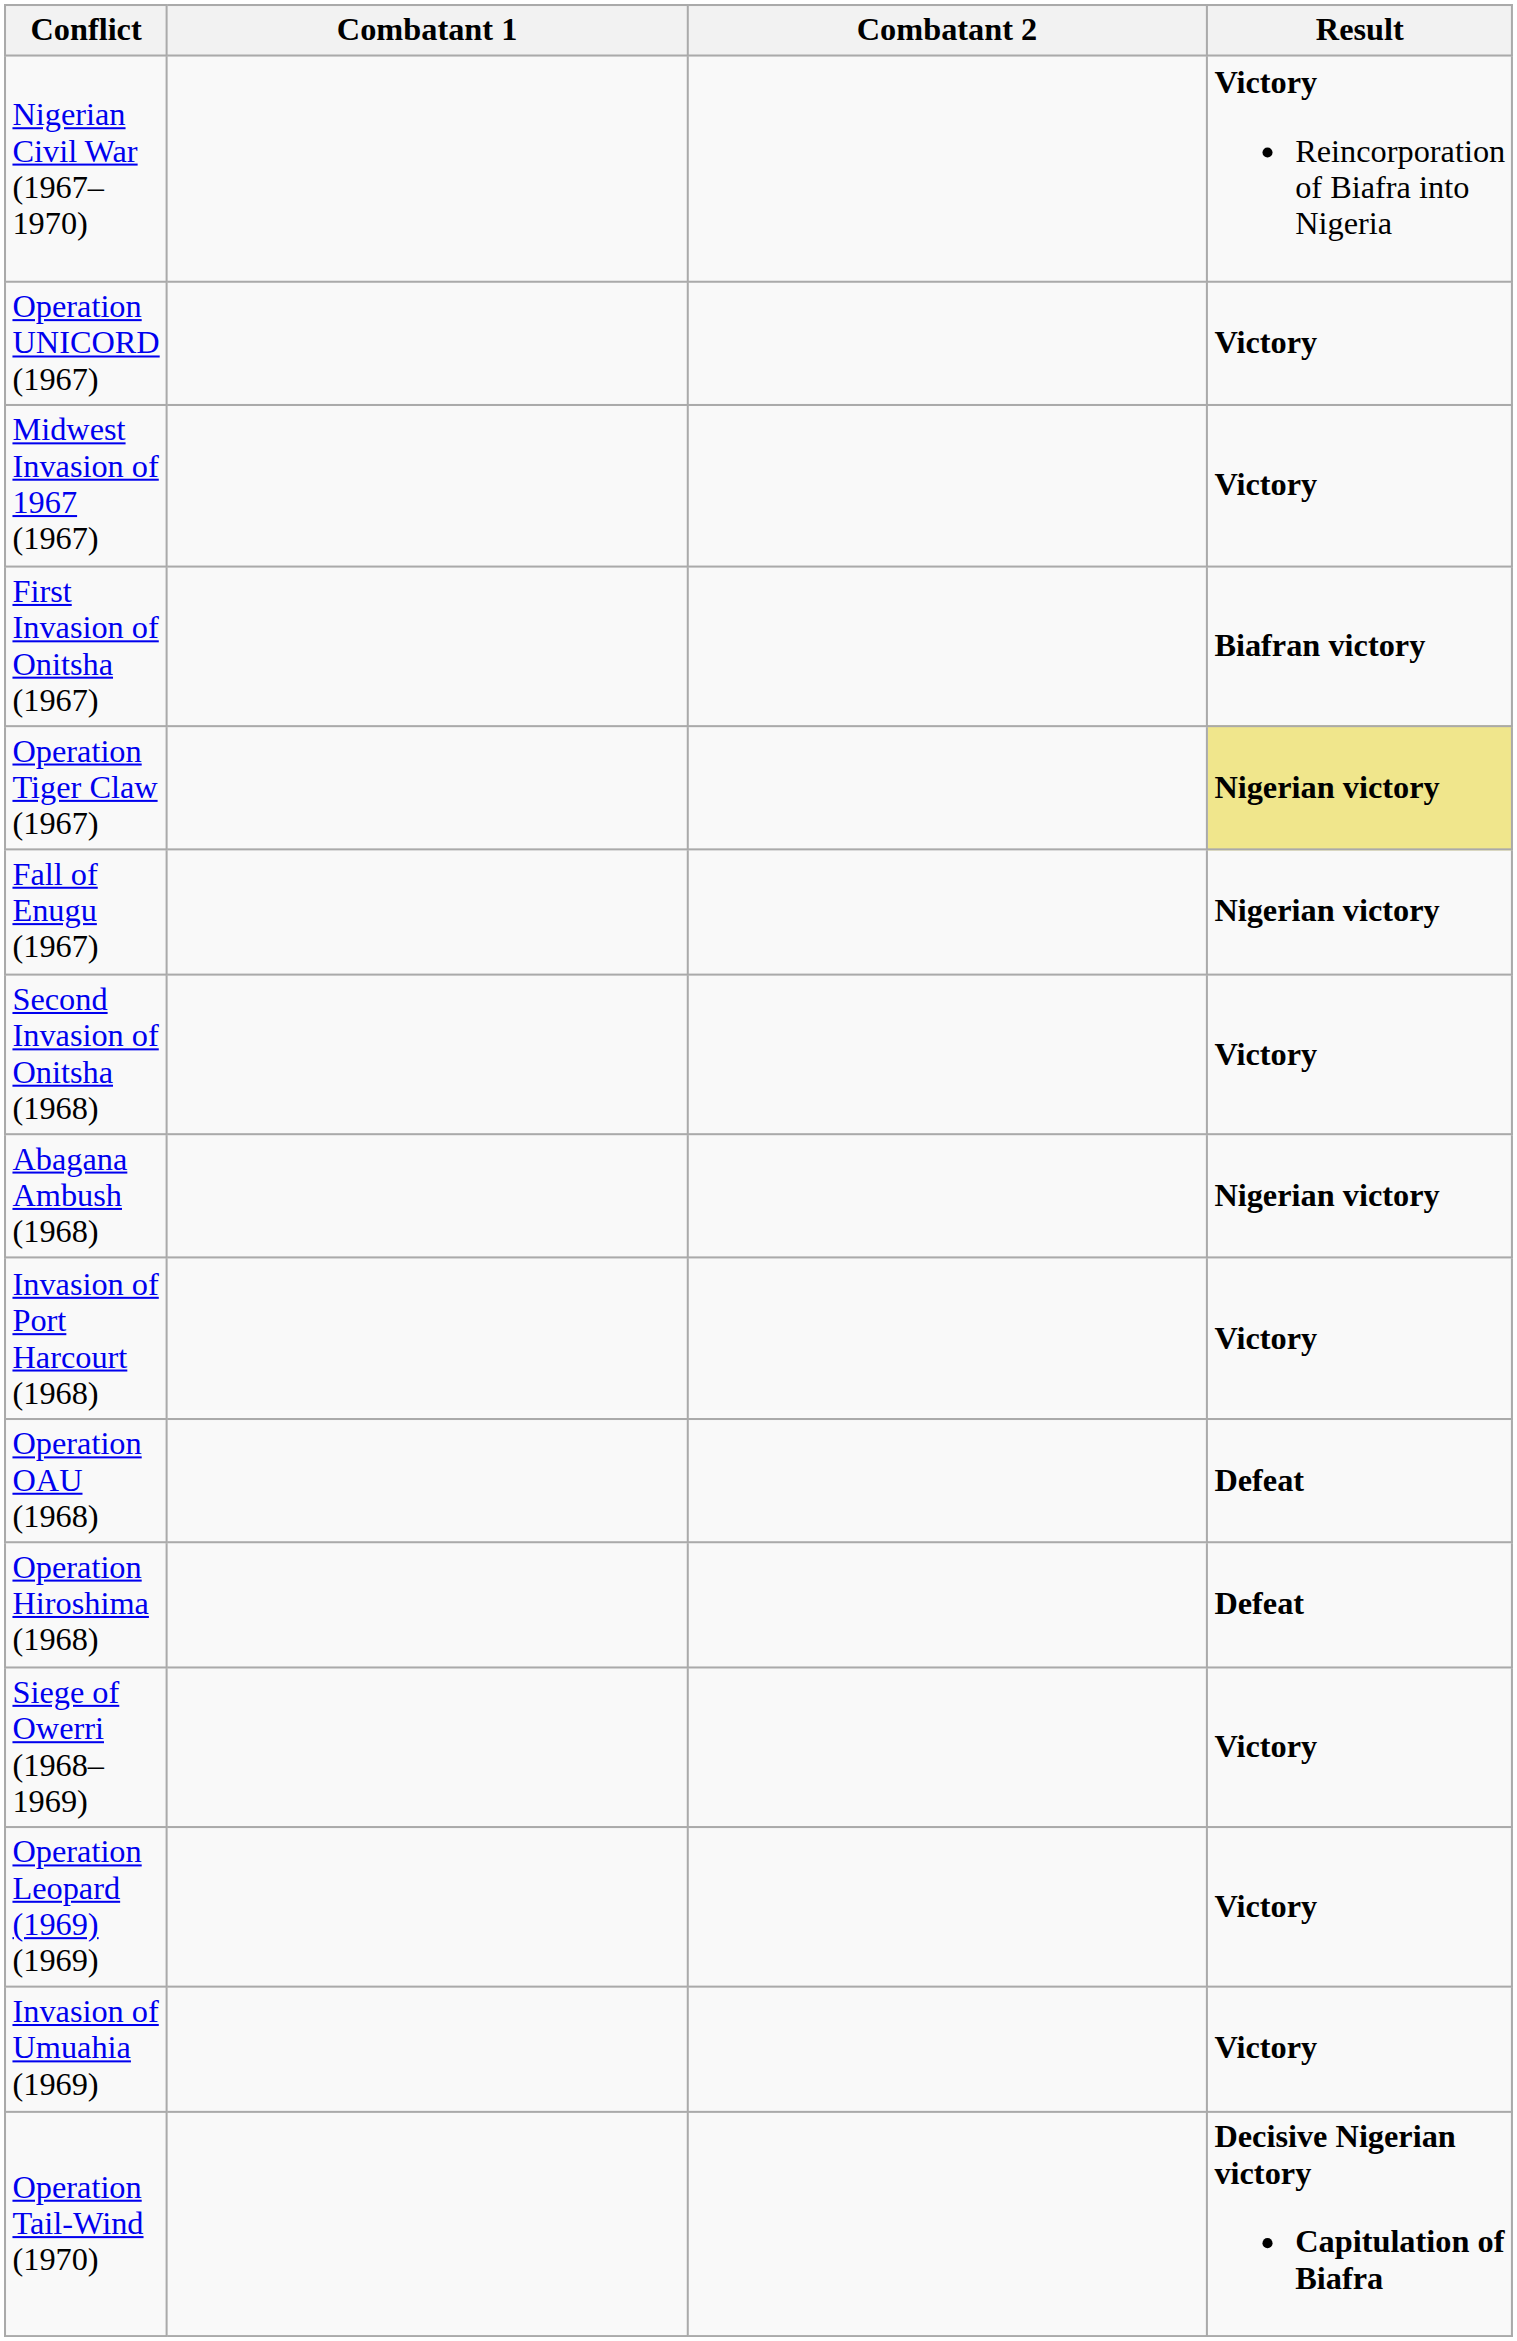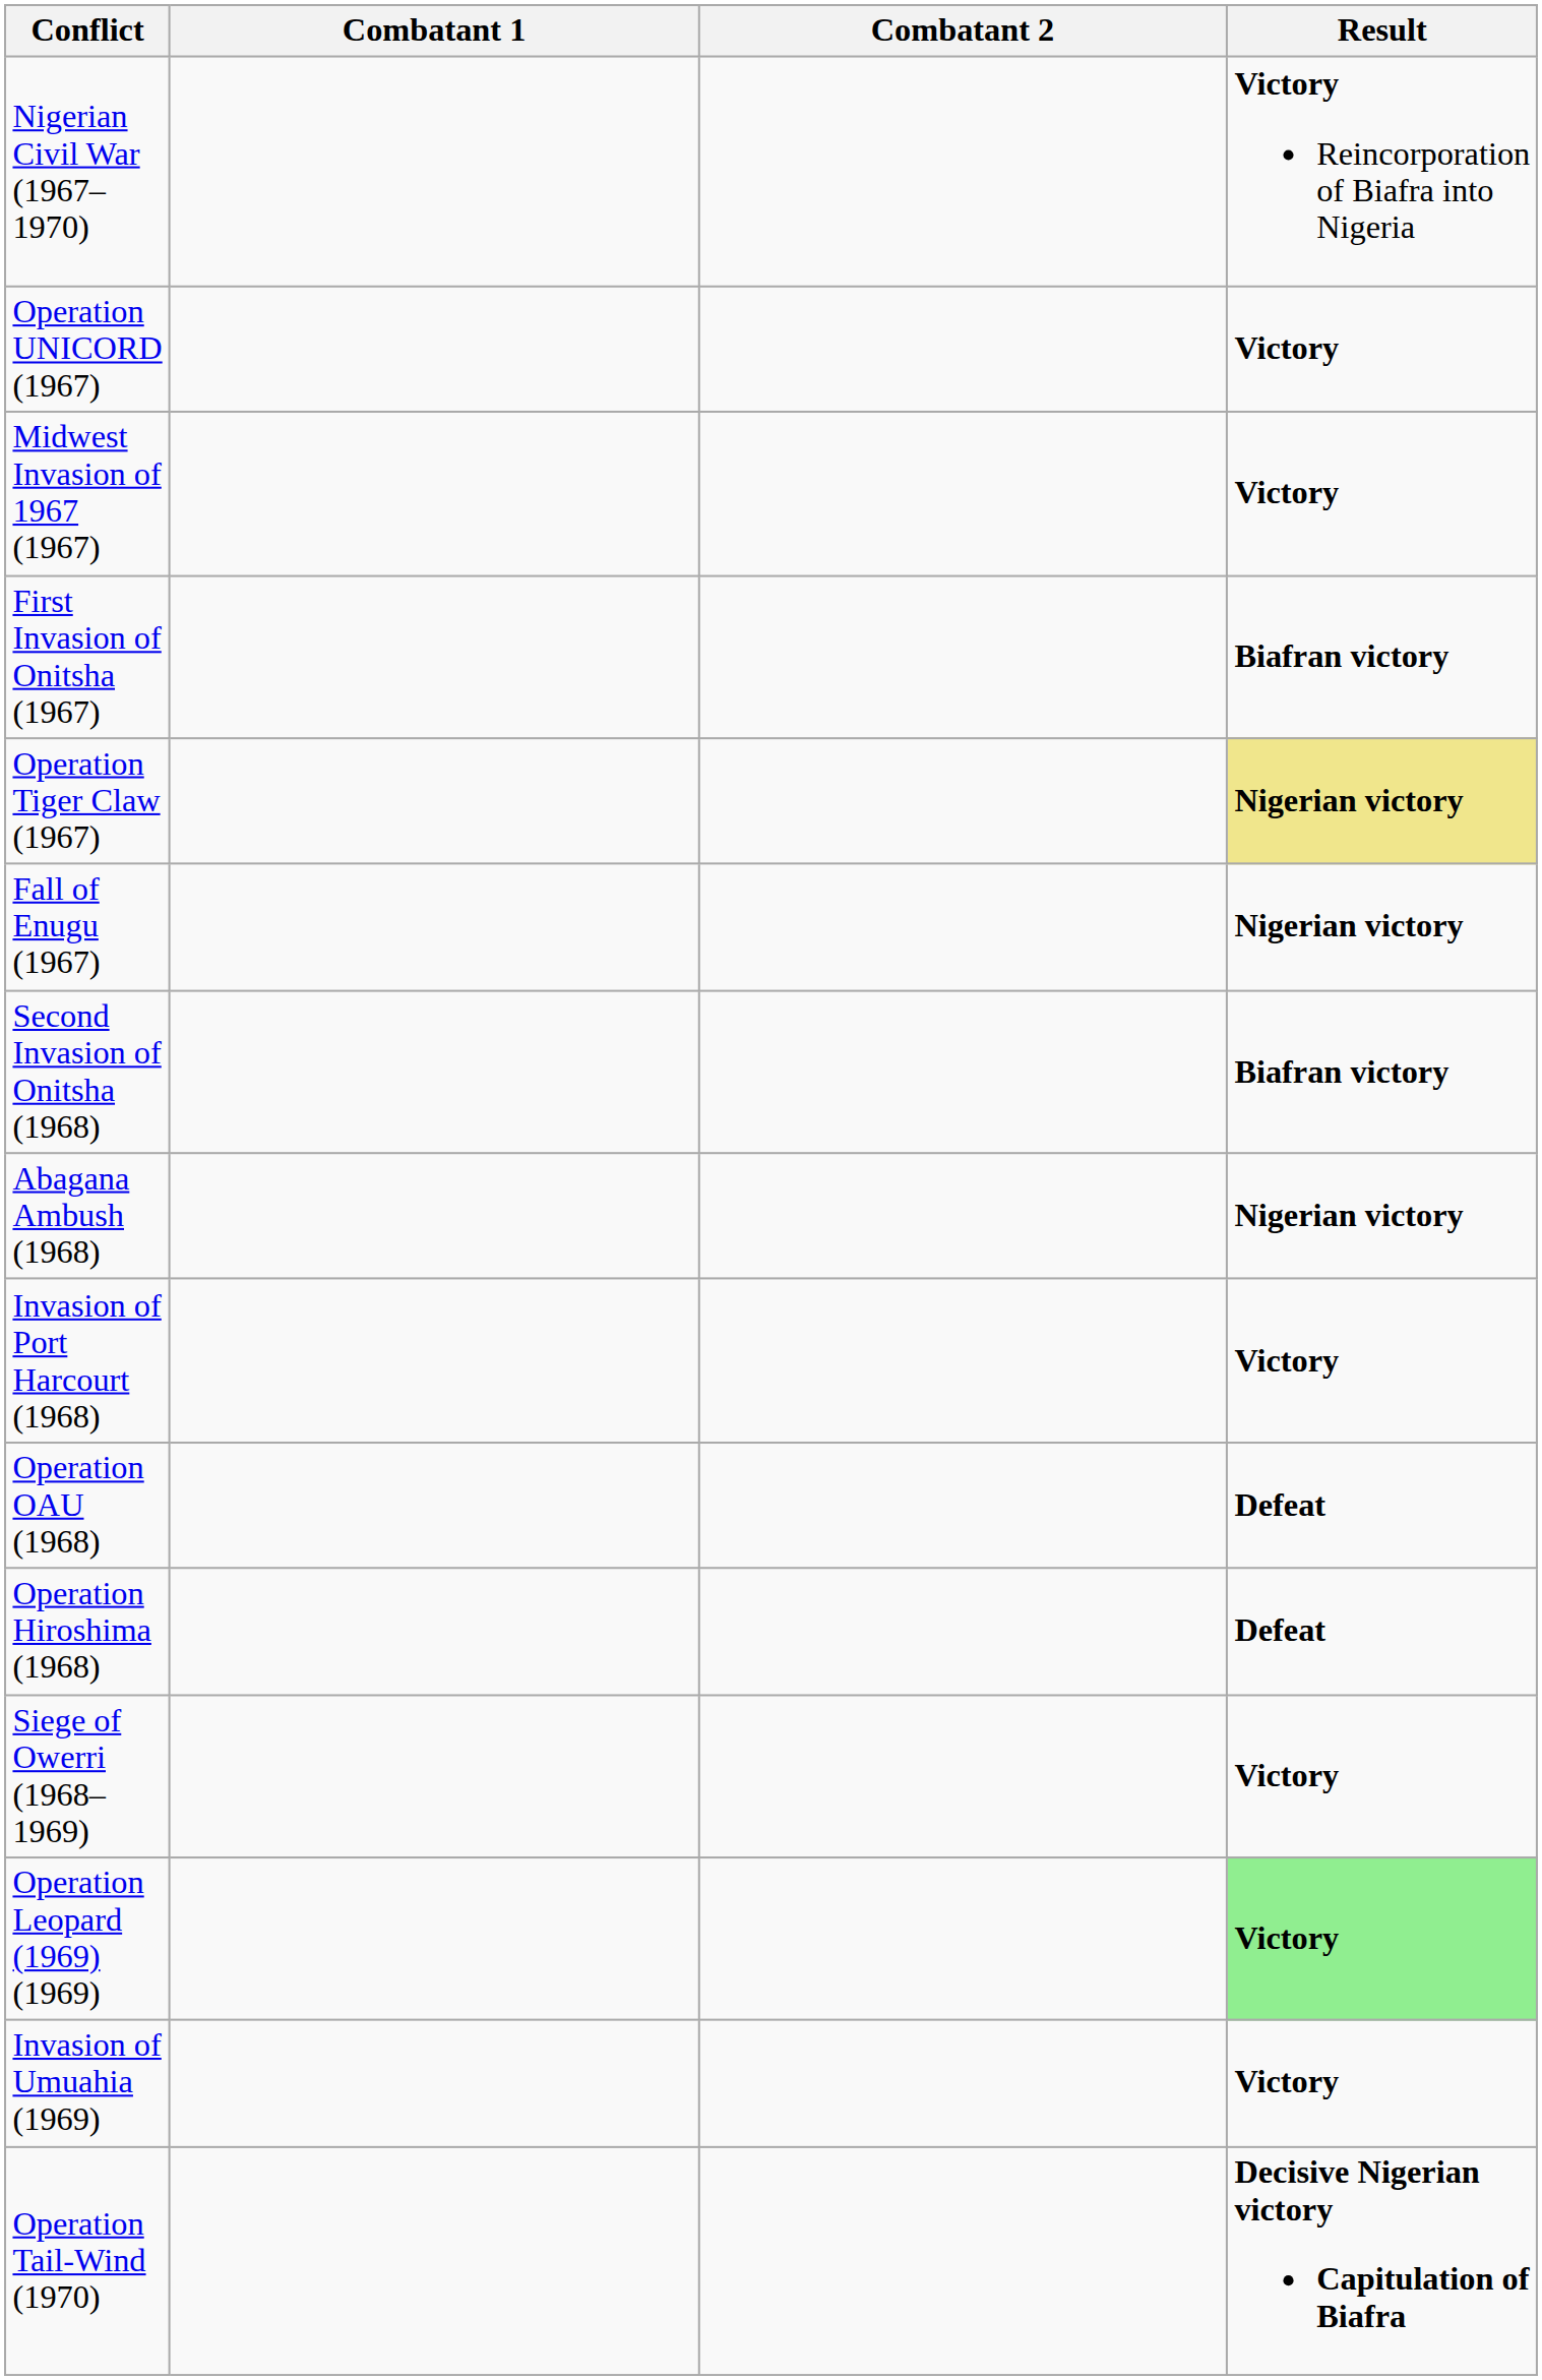 <table class="wikitable sortable" style="text-align:left">
 <tr>
 <th width="50px"><strong>Conflict</strong></th>
 <th width="250px"><strong>Combatant 1</strong></th>
 <th width="250px"><strong>Combatant 2</strong></th>
 <th width="75px"><strong>Result</strong></th>
 </tr>
 <tr>
 <td><a href='#'>Nigerian Civil War</a><br>(1967–1970)</td>
 <td><br></td>
 <td></td>
 <td><strong>Victory</strong><br><ul><li>Reincorporation of Biafra into Nigeria</li></ul></td>
 </tr>
 <tr>
 <td><a href='#'>Operation UNICORD</a><br>(1967)</td>
 <td></td>
 <td></td>
 <td><strong>Victory</strong></td>
 </tr>
 <tr>
 <td><a href='#'>Midwest Invasion of 1967</a><br>(1967)</td>
 <td></td>
 <td></td>
 <td><strong>Victory</strong></td>
 </tr>
 <tr>
 <td><a href='#'>First Invasion of Onitsha</a><br>(1967)</td>
 <td></td>
 <td></td>
 <td><strong>Biafran victory</strong></td>
 </tr>
 <tr>
 <td><a href='#'>Operation Tiger Claw</a><br>(1967)</td>
 <td></td>
 <td></td>
 <td style="background: khaki;"><strong>Nigerian victory</strong></td>
 </tr>
 <tr>
 <td><a href='#'>Fall of Enugu</a><br>(1967)</td>
 <td></td>
 <td></td>
 <td><strong>Nigerian victory</strong></td>
 </tr>
 <tr>
 <td><a href='#'>Second Invasion of Onitsha</a><br>(1968)</td>
 <td></td>
 <td></td>
-<td><strong>Victory</strong></td>
+<td><strong>Biafran victory</strong></td>
 </tr>
 <tr>
 <td><a href='#'>Abagana Ambush</a><br>(1968)</td>
 <td></td>
 <td></td>
 <td><strong>Nigerian victory</strong></td>
 </tr>
 <tr>
 <td><a href='#'>Invasion of Port Harcourt</a><br>(1968)</td>
 <td></td>
 <td></td>
 <td><strong>Victory</strong></td>
 </tr>
 <tr>
 <td><a href='#'>Operation OAU</a><br>(1968)</td>
 <td></td>
 <td></td>
 <td><strong>Defeat</strong></td>
 </tr>
 <tr>
 <td><a href='#'>Operation Hiroshima</a><br>(1968)</td>
 <td></td>
 <td></td>
 <td><strong>Defeat</strong></td>
 </tr>
 <tr>
 <td><a href='#'>Siege of Owerri</a><br>(1968–1969)</td>
 <td></td>
 <td></td>
 <td><strong>Victory</strong></td>
 </tr>
 <tr>
 <td><a href='#'>Operation Leopard (1969)</a><br>(1969)</td>
 <td></td>
 <td></td>
-<td><strong>Victory</strong></td>
+<td style="background: lightgreen;"><strong>Victory</strong></td>
 </tr>
 <tr>
 <td><a href='#'>Invasion of Umuahia</a><br>(1969)</td>
 <td></td>
 <td></td>
 <td><strong>Victory</strong></td>
 </tr>
 <tr>
 <td><a href='#'>Operation Tail-Wind</a><br>(1970)</td>
 <td></td>
 <td></td>
 <td><strong>Decisive Nigerian victory</strong><br><ul><li><strong>Capitulation of Biafra</strong></li></ul></td>
 </tr>
 </table>
